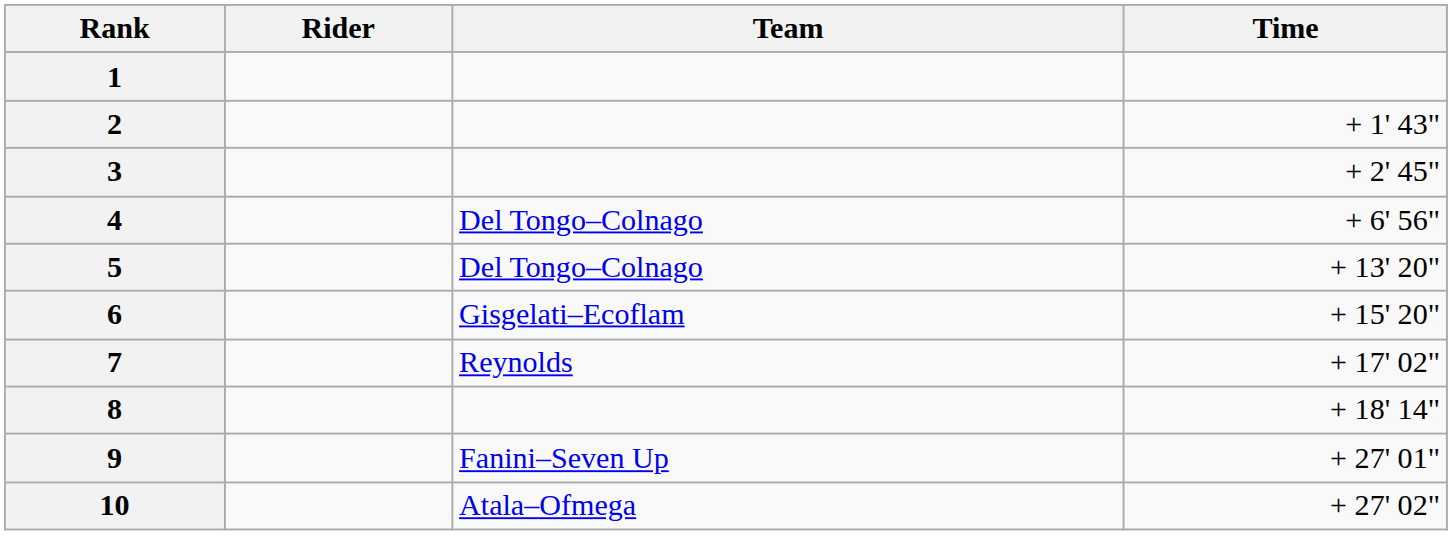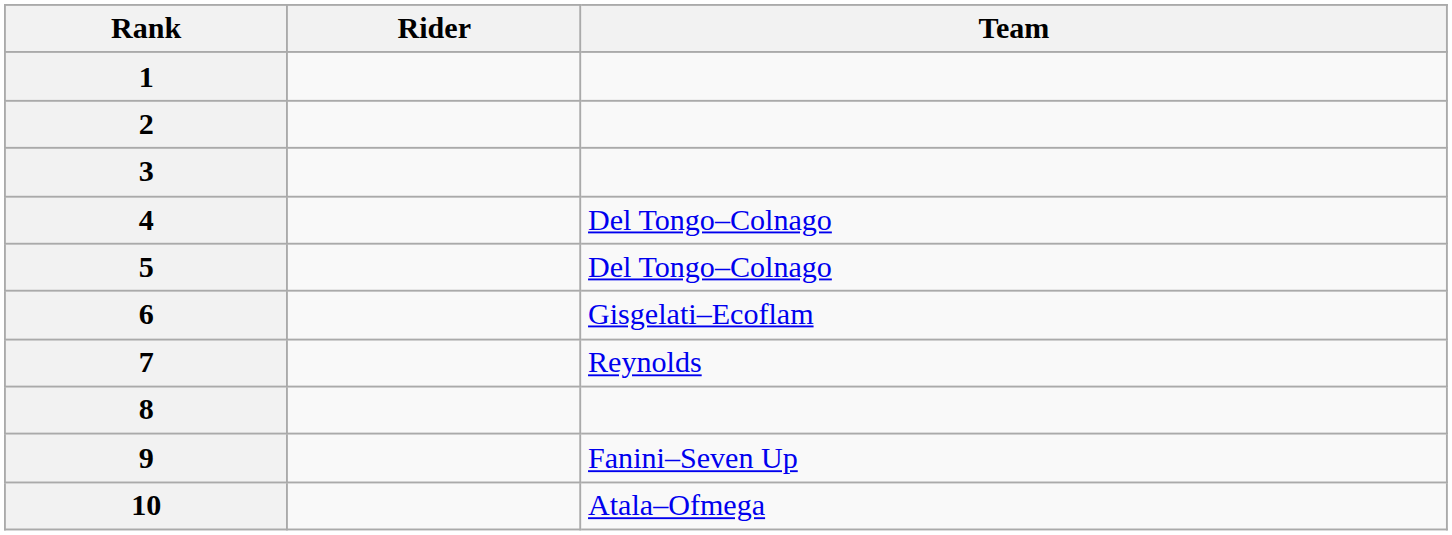 <table class="wikitable" style="width:48em;margin-bottom:0;">
 <tr>
 <th scope="col">Rank</th>
 <th scope="col">Rider</th>
 <th scope="col">Team</th>
-<th scope="col">Time</th>
 </tr>
 <tr>
 <th scope="row">1</th>
 <td>   </td>
 <td></td>
-<td align=right></td>
 </tr>
 <tr>
 <th scope="row">2</th>
 <td></td>
 <td></td>
-<td align=right>+ 1' 43"</td>
 </tr>
 <tr>
 <th scope="row">3</th>
 <td></td>
 <td></td>
-<td align=right>+ 2' 45"</td>
 </tr>
 <tr>
 <th scope="row">4</th>
 <td></td>
 <td><a href='#'>Del Tongo–Colnago</a></td>
-<td align=right>+ 6' 56"</td>
 </tr>
 <tr>
 <th scope="row">5</th>
 <td></td>
 <td><a href='#'>Del Tongo–Colnago</a></td>
-<td align=right>+ 13' 20"</td>
 </tr>
 <tr>
 <th scope="row">6</th>
 <td></td>
 <td><a href='#'>Gisgelati–Ecoflam</a></td>
-<td align=right>+ 15' 20"</td>
 </tr>
 <tr>
 <th scope="row">7</th>
 <td></td>
 <td><a href='#'>Reynolds</a></td>
-<td align=right>+ 17' 02"</td>
 </tr>
 <tr>
 <th scope="row">8</th>
 <td></td>
 <td></td>
-<td align=right>+ 18' 14"</td>
 </tr>
 <tr>
 <th scope="row">9</th>
 <td> </td>
 <td><a href='#'>Fanini–Seven Up</a></td>
-<td align=right>+ 27' 01"</td>
 </tr>
 <tr>
 <th scope="row">10</th>
 <td></td>
 <td><a href='#'>Atala–Ofmega</a></td>
-<td align=right>+ 27' 02"</td>
 </tr>
 </table>
